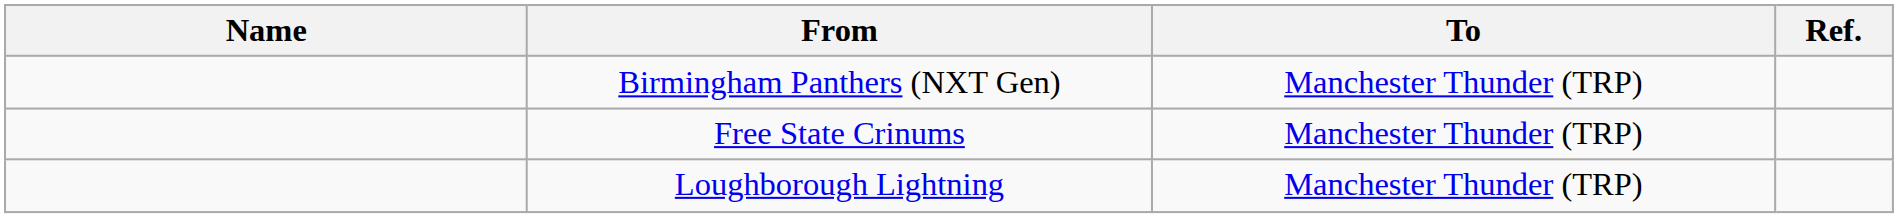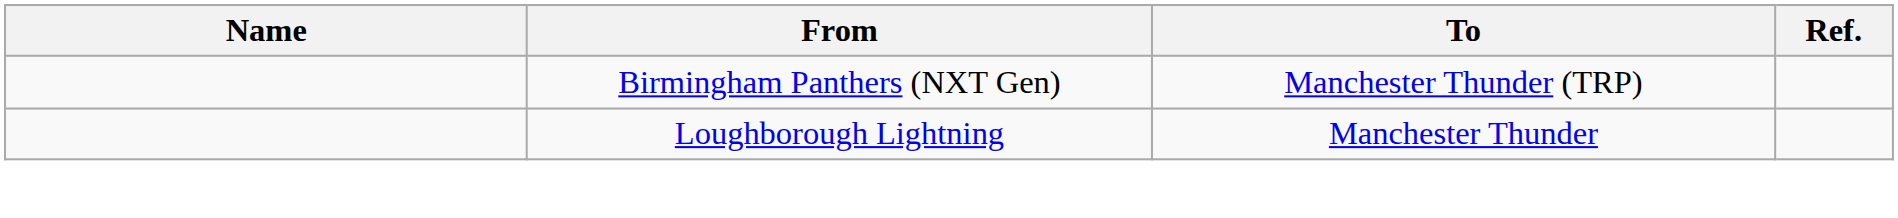 <table class="wikitable sortable alternance" style="text-align:center">
 <tr>
 <th style="width:250px;">Name</th>
 <th style="width:300px;">From</th>
 <th style="width:300px;">To</th>
 <th style="width:50px;">Ref.</th>
 </tr>
 <tr>
 <td> </td>
 <td> <a href='#'>Birmingham Panthers</a> (NXT Gen)</td>
 <td> <a href='#'>Manchester Thunder</a> (TRP)</td>
 <td></td>
 </tr>
 <tr>
 <td> </td>
-<td> <a href='#'>Free State Crinums</a></td>
-<td> <a href='#'>Manchester Thunder</a> (TRP)</td>
-<td></td>
-</tr>
-<tr>
-<td> </td>
 <td> <a href='#'>Loughborough Lightning</a></td>
-<td> <a href='#'>Manchester Thunder</a> (TRP)</td>
+<td> <a href='#'>Manchester Thunder</a></td>
 <td></td>
 </tr>
 </table>
